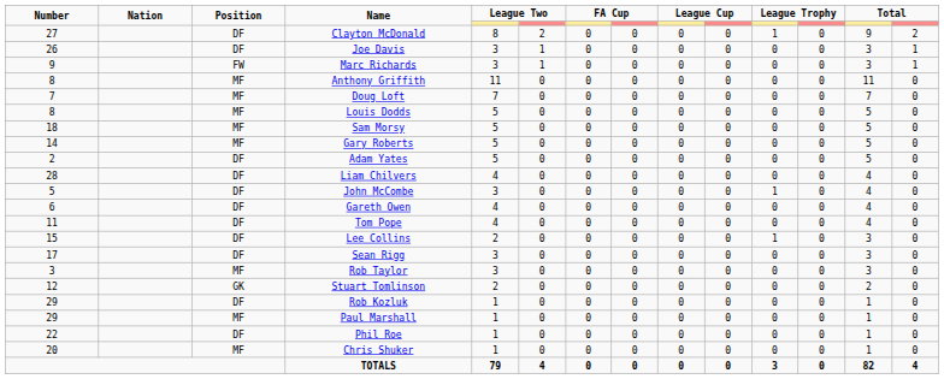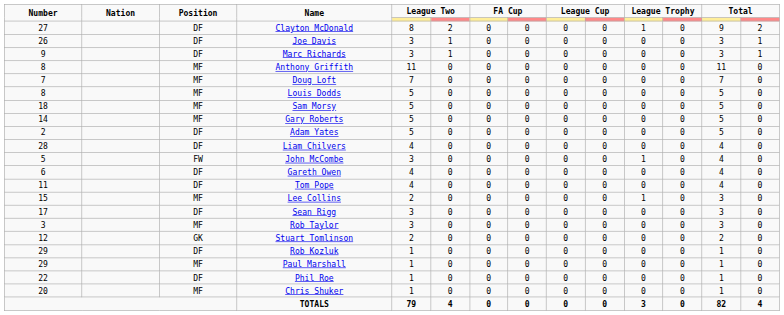 <table class="wikitable" style="text-align:center;">
 <tr style="text-align:center;">
 <td rowspan="2"  style="width:10%; "><strong>Number</strong></td>
 <td rowspan="2"  style="width:10%; "><strong>Nation</strong></td>
 <td rowspan="2"  style="width:10%; "><strong>Position</strong></td>
 <td rowspan="2"  style="width:20%; "><strong>Name</strong></td>
 <td colspan="2"><strong>League Two</strong></td>
 <td colspan="2"><strong>FA Cup</strong></td>
 <td colspan="2"><strong>League Cup</strong></td>
 <td colspan="2"><strong>League Trophy</strong></td>
 <td colspan="2"><strong>Total</strong></td>
 </tr>
 <tr>
 <th style="width:60px; background:#fe9;"></th>
 <th style="width:60px; background:#ff8888;"></th>
 <th style="width:60px; background:#fe9;"></th>
 <th style="width:60px; background:#ff8888;"></th>
 <th style="width:60px; background:#fe9;"></th>
 <th style="width:60px; background:#ff8888;"></th>
 <th style="width:60px; background:#fe9;"></th>
 <th style="width:60px; background:#ff8888;"></th>
 <th style="width:60px; background:#fe9;"></th>
 <th style="width:60px; background:#ff8888;"></th>
 </tr>
 <tr>
 <td>27</td>
 <td></td>
 <td>DF</td>
 <td><a href='#'>Clayton McDonald</a></td>
 <td>8</td>
 <td>2</td>
 <td>0</td>
 <td>0</td>
 <td>0</td>
 <td>0</td>
 <td>1</td>
 <td>0</td>
 <td>9</td>
 <td>2</td>
 </tr>
 <tr>
 <td>26</td>
 <td></td>
 <td>DF</td>
 <td><a href='#'>Joe Davis</a></td>
 <td>3</td>
 <td>1</td>
 <td>0</td>
 <td>0</td>
 <td>0</td>
 <td>0</td>
 <td>0</td>
 <td>0</td>
 <td>3</td>
 <td>1</td>
 </tr>
 <tr>
 <td>9</td>
 <td></td>
-<td>FW</td>
+<td>DF</td>
 <td><a href='#'>Marc Richards</a></td>
 <td>3</td>
 <td>1</td>
 <td>0</td>
 <td>0</td>
 <td>0</td>
 <td>0</td>
 <td>0</td>
 <td>0</td>
 <td>3</td>
 <td>1</td>
 </tr>
 <tr>
 <td>8</td>
 <td></td>
 <td>MF</td>
 <td><a href='#'>Anthony Griffith</a></td>
 <td>11</td>
 <td>0</td>
 <td>0</td>
 <td>0</td>
 <td>0</td>
 <td>0</td>
 <td>0</td>
 <td>0</td>
 <td>11</td>
 <td>0</td>
 </tr>
 <tr>
 <td>7</td>
 <td></td>
 <td>MF</td>
 <td><a href='#'>Doug Loft</a></td>
 <td>7</td>
 <td>0</td>
 <td>0</td>
 <td>0</td>
 <td>0</td>
 <td>0</td>
 <td>0</td>
 <td>0</td>
 <td>7</td>
 <td>0</td>
 </tr>
 <tr>
 <td>8</td>
 <td></td>
 <td>MF</td>
 <td><a href='#'>Louis Dodds</a></td>
 <td>5</td>
 <td>0</td>
 <td>0</td>
 <td>0</td>
 <td>0</td>
 <td>0</td>
 <td>0</td>
 <td>0</td>
 <td>5</td>
 <td>0</td>
 </tr>
 <tr>
 <td>18</td>
 <td></td>
 <td>MF</td>
 <td><a href='#'>Sam Morsy</a></td>
 <td>5</td>
 <td>0</td>
 <td>0</td>
 <td>0</td>
 <td>0</td>
 <td>0</td>
 <td>0</td>
 <td>0</td>
 <td>5</td>
 <td>0</td>
 </tr>
 <tr>
 <td>14</td>
 <td></td>
 <td>MF</td>
 <td><a href='#'>Gary Roberts</a></td>
 <td>5</td>
 <td>0</td>
 <td>0</td>
 <td>0</td>
 <td>0</td>
 <td>0</td>
 <td>0</td>
 <td>0</td>
 <td>5</td>
 <td>0</td>
 </tr>
 <tr>
 <td>2</td>
 <td></td>
 <td>DF</td>
 <td><a href='#'>Adam Yates</a></td>
 <td>5</td>
 <td>0</td>
 <td>0</td>
 <td>0</td>
 <td>0</td>
 <td>0</td>
 <td>0</td>
 <td>0</td>
 <td>5</td>
 <td>0</td>
 </tr>
 <tr>
 <td>28</td>
 <td></td>
 <td>DF</td>
 <td><a href='#'>Liam Chilvers</a></td>
 <td>4</td>
 <td>0</td>
 <td>0</td>
 <td>0</td>
 <td>0</td>
 <td>0</td>
 <td>0</td>
 <td>0</td>
 <td>4</td>
 <td>0</td>
 </tr>
 <tr>
 <td>5</td>
 <td></td>
-<td>DF</td>
+<td>FW</td>
 <td><a href='#'>John McCombe</a></td>
 <td>3</td>
 <td>0</td>
 <td>0</td>
 <td>0</td>
 <td>0</td>
 <td>0</td>
 <td>1</td>
 <td>0</td>
 <td>4</td>
 <td>0</td>
 </tr>
 <tr>
 <td>6</td>
 <td></td>
 <td>DF</td>
 <td><a href='#'>Gareth Owen</a></td>
 <td>4</td>
 <td>0</td>
 <td>0</td>
 <td>0</td>
 <td>0</td>
 <td>0</td>
 <td>0</td>
 <td>0</td>
 <td>4</td>
 <td>0</td>
 </tr>
 <tr>
 <td>11</td>
 <td></td>
 <td>DF</td>
 <td><a href='#'>Tom Pope</a></td>
 <td>4</td>
 <td>0</td>
 <td>0</td>
 <td>0</td>
 <td>0</td>
 <td>0</td>
 <td>0</td>
 <td>0</td>
 <td>4</td>
 <td>0</td>
 </tr>
 <tr>
 <td>15</td>
 <td></td>
-<td>DF</td>
+<td>MF</td>
 <td><a href='#'>Lee Collins</a></td>
 <td>2</td>
 <td>0</td>
 <td>0</td>
 <td>0</td>
 <td>0</td>
 <td>0</td>
 <td>1</td>
 <td>0</td>
 <td>3</td>
 <td>0</td>
 </tr>
 <tr>
 <td>17</td>
 <td></td>
 <td>DF</td>
 <td><a href='#'>Sean Rigg</a></td>
 <td>3</td>
 <td>0</td>
 <td>0</td>
 <td>0</td>
 <td>0</td>
 <td>0</td>
 <td>0</td>
 <td>0</td>
 <td>3</td>
 <td>0</td>
 </tr>
 <tr>
 <td>3</td>
 <td></td>
 <td>MF</td>
 <td><a href='#'>Rob Taylor</a></td>
 <td>3</td>
 <td>0</td>
 <td>0</td>
 <td>0</td>
 <td>0</td>
 <td>0</td>
 <td>0</td>
 <td>0</td>
 <td>3</td>
 <td>0</td>
 </tr>
 <tr>
 <td>12</td>
 <td></td>
 <td>GK</td>
 <td><a href='#'>Stuart Tomlinson</a></td>
 <td>2</td>
 <td>0</td>
 <td>0</td>
 <td>0</td>
 <td>0</td>
 <td>0</td>
 <td>0</td>
 <td>0</td>
 <td>2</td>
 <td>0</td>
 </tr>
 <tr>
 <td>29</td>
 <td></td>
 <td>DF</td>
 <td><a href='#'>Rob Kozluk</a></td>
 <td>1</td>
 <td>0</td>
 <td>0</td>
 <td>0</td>
 <td>0</td>
 <td>0</td>
 <td>0</td>
 <td>0</td>
 <td>1</td>
 <td>0</td>
 </tr>
 <tr>
 <td>29</td>
 <td></td>
 <td>MF</td>
 <td><a href='#'>Paul Marshall</a></td>
 <td>1</td>
 <td>0</td>
 <td>0</td>
 <td>0</td>
 <td>0</td>
 <td>0</td>
 <td>0</td>
 <td>0</td>
 <td>1</td>
 <td>0</td>
 </tr>
 <tr>
 <td>22</td>
 <td></td>
 <td>DF</td>
 <td><a href='#'>Phil Roe</a></td>
 <td>1</td>
 <td>0</td>
 <td>0</td>
 <td>0</td>
 <td>0</td>
 <td>0</td>
 <td>0</td>
 <td>0</td>
 <td>1</td>
 <td>0</td>
 </tr>
 <tr>
 <td>20</td>
 <td></td>
 <td>MF</td>
 <td><a href='#'>Chris Shuker</a></td>
 <td>1</td>
 <td>0</td>
 <td>0</td>
 <td>0</td>
 <td>0</td>
 <td>0</td>
 <td>0</td>
 <td>0</td>
 <td>1</td>
 <td>0</td>
 </tr>
 <tr>
 <td colspan="3"></td>
 <td><strong>TOTALS</strong></td>
 <td><strong>79</strong></td>
 <td><strong>4</strong></td>
 <td><strong>0</strong></td>
 <td><strong>0</strong></td>
 <td><strong>0</strong></td>
 <td><strong>0</strong></td>
 <td><strong>3</strong></td>
 <td><strong>0</strong></td>
 <td><strong>82</strong></td>
 <td><strong>4</strong></td>
 </tr>
 </table>
